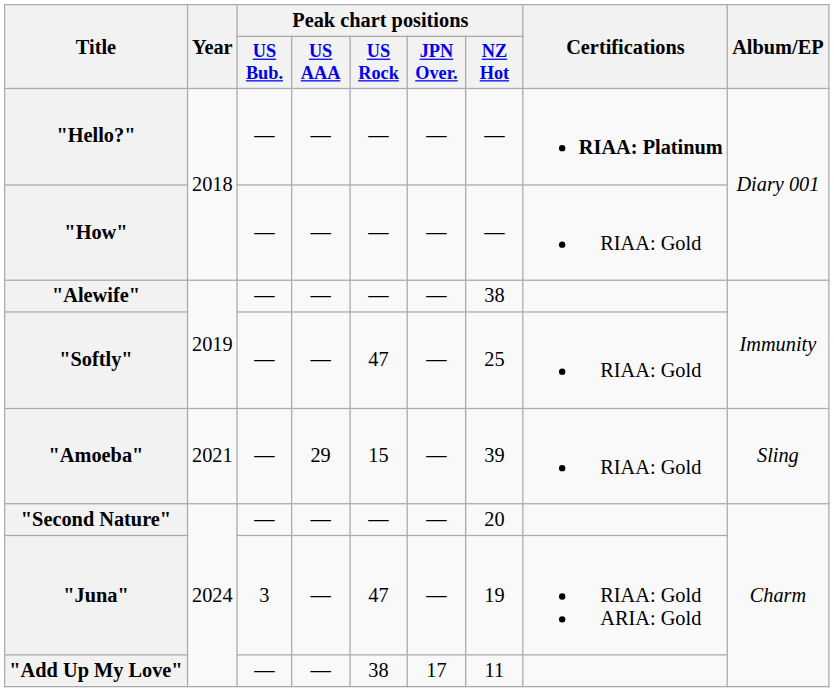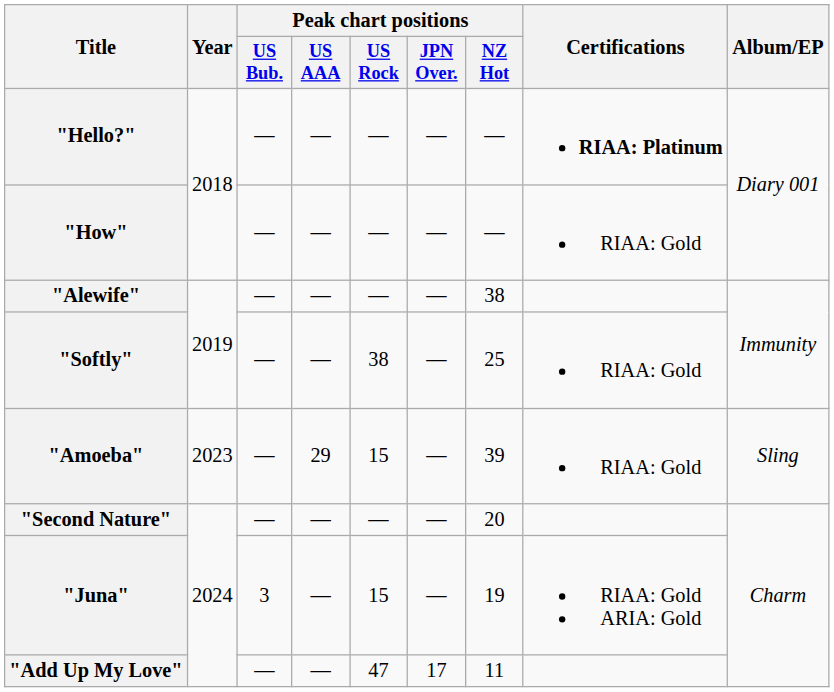 <table class="wikitable plainrowheaders" style="text-align:center;">
 <tr>
 <th scope="col" rowspan="2">Title</th>
 <th scope="col" rowspan="2">Year</th>
 <th scope="col" colspan="5">Peak chart positions</th>
 <th scope="col" rowspan="2">Certifications</th>
 <th scope="col" rowspan="2">Album/EP</th>
 </tr>
 <tr>
 <th scope="col" style="width:2.5em;font-size:90%;"><a href='#'>US<br>Bub.</a><br></th>
 <th scope="col" style="width:2.7em;font-size:90%;"><a href='#'>US<br>AAA</a><br></th>
 <th scope="col" style="width:2.7em;font-size:90%;"><a href='#'>US<br>Rock</a><br></th>
 <th scope="col" style="width:2.7em;font-size:90%;"><a href='#'>JPN<br>Over.</a><br></th>
 <th scope="col" style="width:2.7em;font-size:90%;"><a href='#'>NZ<br>Hot</a><br></th>
 </tr>
 <tr>
 <th scope="row">"Hello?"<br></th>
 <td rowspan="2">2018</td>
 <td>—</td>
 <td>—</td>
 <td>—</td>
 <td>—</td>
 <td>—</td>
 <td><strong><br><ul><li>RIAA: Platinum</li></ul></strong></td>
 <td rowspan="2"><em>Diary 001</em></td>
 </tr>
 <tr>
 <th scope="row">"How"</th>
 <td>—</td>
 <td>—</td>
 <td>—</td>
 <td>—</td>
 <td>—</td>
 <td><br><ul><li>RIAA: Gold</li></ul></td>
 </tr>
 <tr>
 <th scope="row">"Alewife"</th>
 <td rowspan="2">2019</td>
 <td>—</td>
 <td>—</td>
 <td>—</td>
 <td>—</td>
 <td>38</td>
 <td></td>
 <td rowspan="2"><em>Immunity</em></td>
 </tr>
 <tr>
 <th scope="row">"Softly"</th>
 <td>—</td>
 <td>—</td>
-<td>47</td>
+<td>38</td>
 <td>—</td>
 <td>25</td>
 <td><br><ul><li>RIAA: Gold</li></ul></td>
 </tr>
 <tr>
 <th scope="row">"Amoeba"</th>
-<td>2021</td>
+<td>2023</td>
 <td>—</td>
 <td>29</td>
 <td>15</td>
 <td>—</td>
 <td>39</td>
 <td><br><ul><li>RIAA: Gold</li></ul></td>
 <td><em>Sling</em></td>
 </tr>
 <tr>
 <th scope="row">"Second Nature"</th>
 <td rowspan="3">2024</td>
 <td>—</td>
 <td>—</td>
 <td>—</td>
 <td>—</td>
 <td>20</td>
 <td></td>
 <td rowspan="3"><em>Charm</em></td>
 </tr>
 <tr>
 <th scope="row">"Juna"</th>
 <td>3</td>
 <td>—</td>
-<td>47</td>
+<td>15</td>
 <td>—</td>
 <td>19</td>
 <td><br><ul><li>RIAA: Gold</li><li>ARIA: Gold</li></ul></td>
 </tr>
 <tr>
 <th scope="row">"Add Up My Love"</th>
 <td>—</td>
 <td>—</td>
-<td>38</td>
+<td>47</td>
 <td>17</td>
 <td>11</td>
 <td></td>
 </tr>
 </table>
